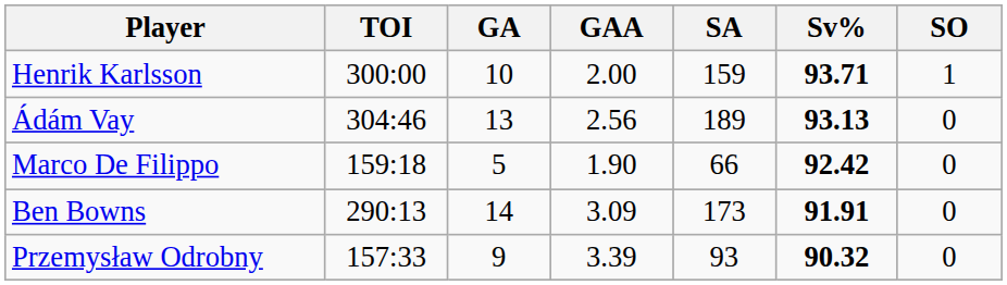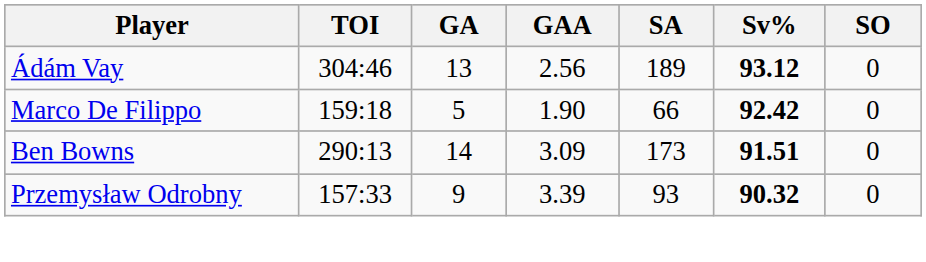 <table class="wikitable sortable" style="text-align:center;">
 <tr>
 <th style="width:170px;">Player</th>
 <th style="width:60px;">TOI</th>
 <th style="width:50px;">GA</th>
 <th style="width:60px;">GAA</th>
 <th style="width:50px;">SA</th>
 <th style="width:60px;">Sv%</th>
 <th style="width:50px;">SO</th>
 </tr>
 <tr>
-<td style="text-align:left;"> <a href='#'>Henrik Karlsson</a></td>
-<td>300:00</td>
-<td>10</td>
-<td>2.00</td>
-<td>159</td>
-<td><strong>93.71</strong></td>
-<td>1</td>
-</tr>
-<tr>
 <td style="text-align:left;"> <a href='#'>Ádám Vay</a></td>
 <td>304:46</td>
 <td>13</td>
 <td>2.56</td>
 <td>189</td>
-<td><strong>93.13</strong></td>
+<td><strong>93.12</strong></td>
 <td>0</td>
 </tr>
 <tr>
 <td style="text-align:left;"> <a href='#'>Marco De Filippo</a></td>
 <td>159:18</td>
 <td>5</td>
 <td>1.90</td>
 <td>66</td>
 <td><strong>92.42</strong></td>
 <td>0</td>
 </tr>
 <tr>
 <td style="text-align:left;"> <a href='#'>Ben Bowns</a></td>
 <td>290:13</td>
 <td>14</td>
 <td>3.09</td>
 <td>173</td>
-<td><strong>91.91</strong></td>
+<td><strong>91.51</strong></td>
 <td>0</td>
 </tr>
 <tr>
 <td style="text-align:left;"> <a href='#'>Przemysław Odrobny</a></td>
 <td>157:33</td>
 <td>9</td>
 <td>3.39</td>
 <td>93</td>
 <td><strong>90.32</strong></td>
 <td>0</td>
 </tr>
 </table>
